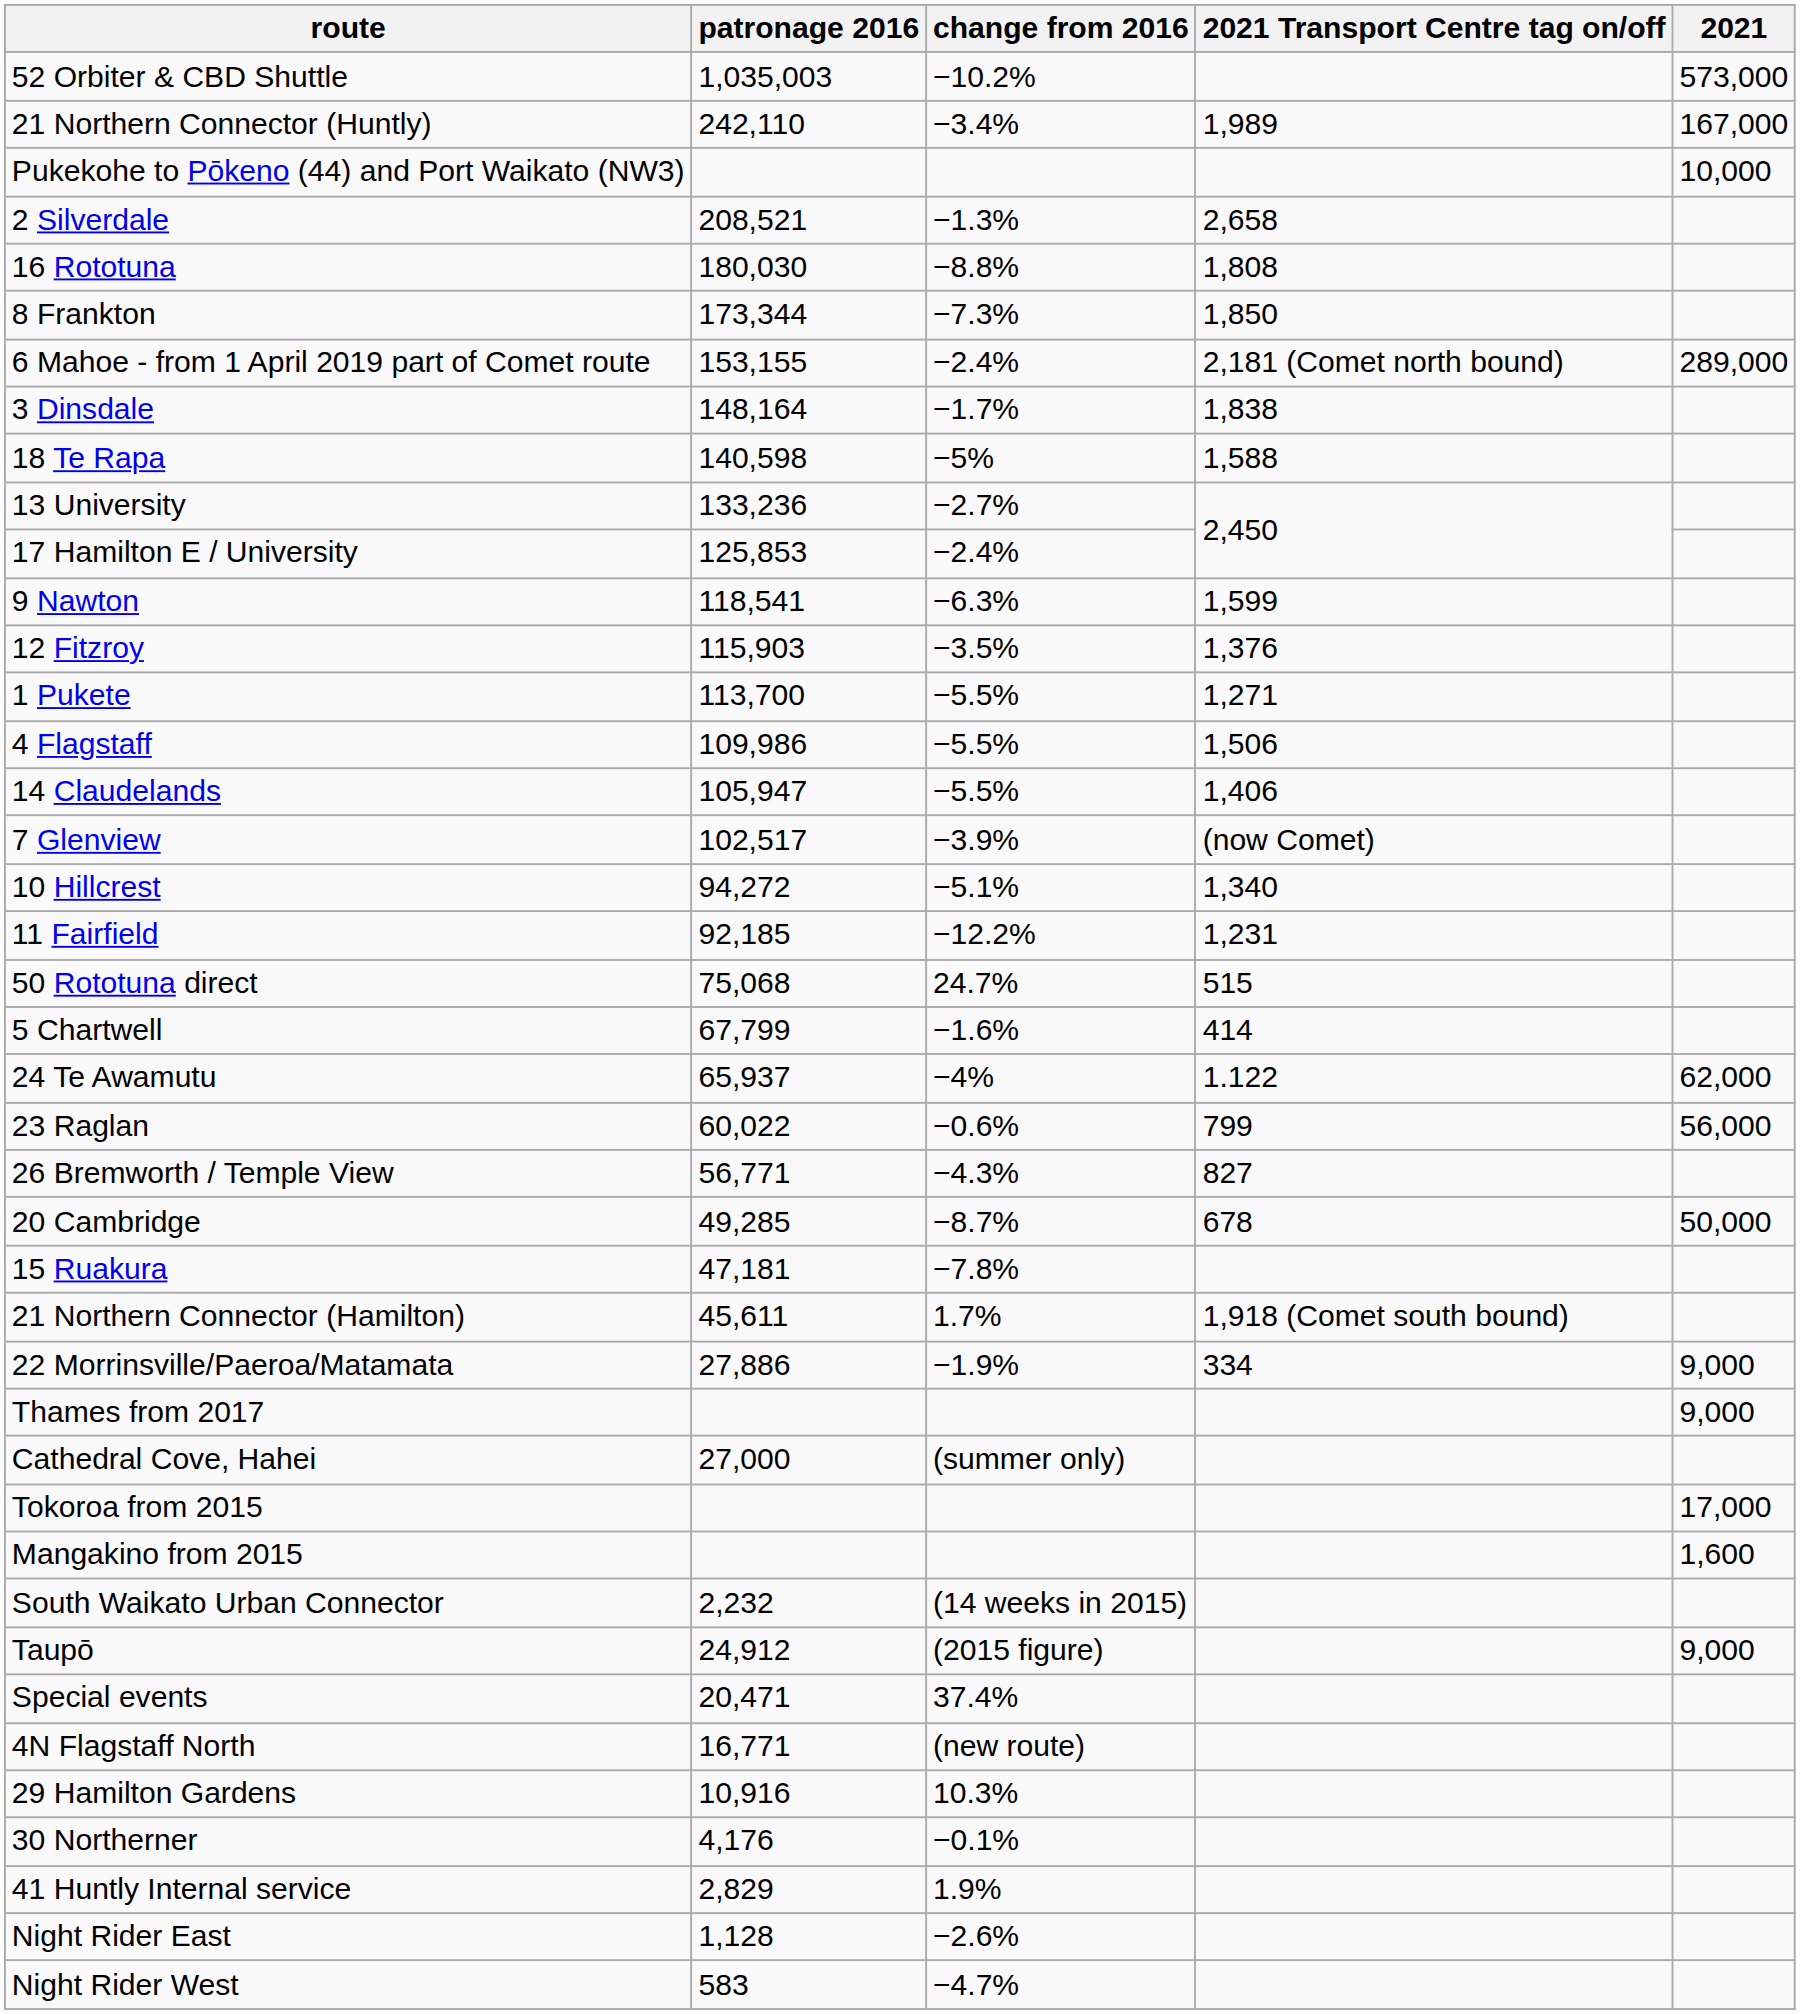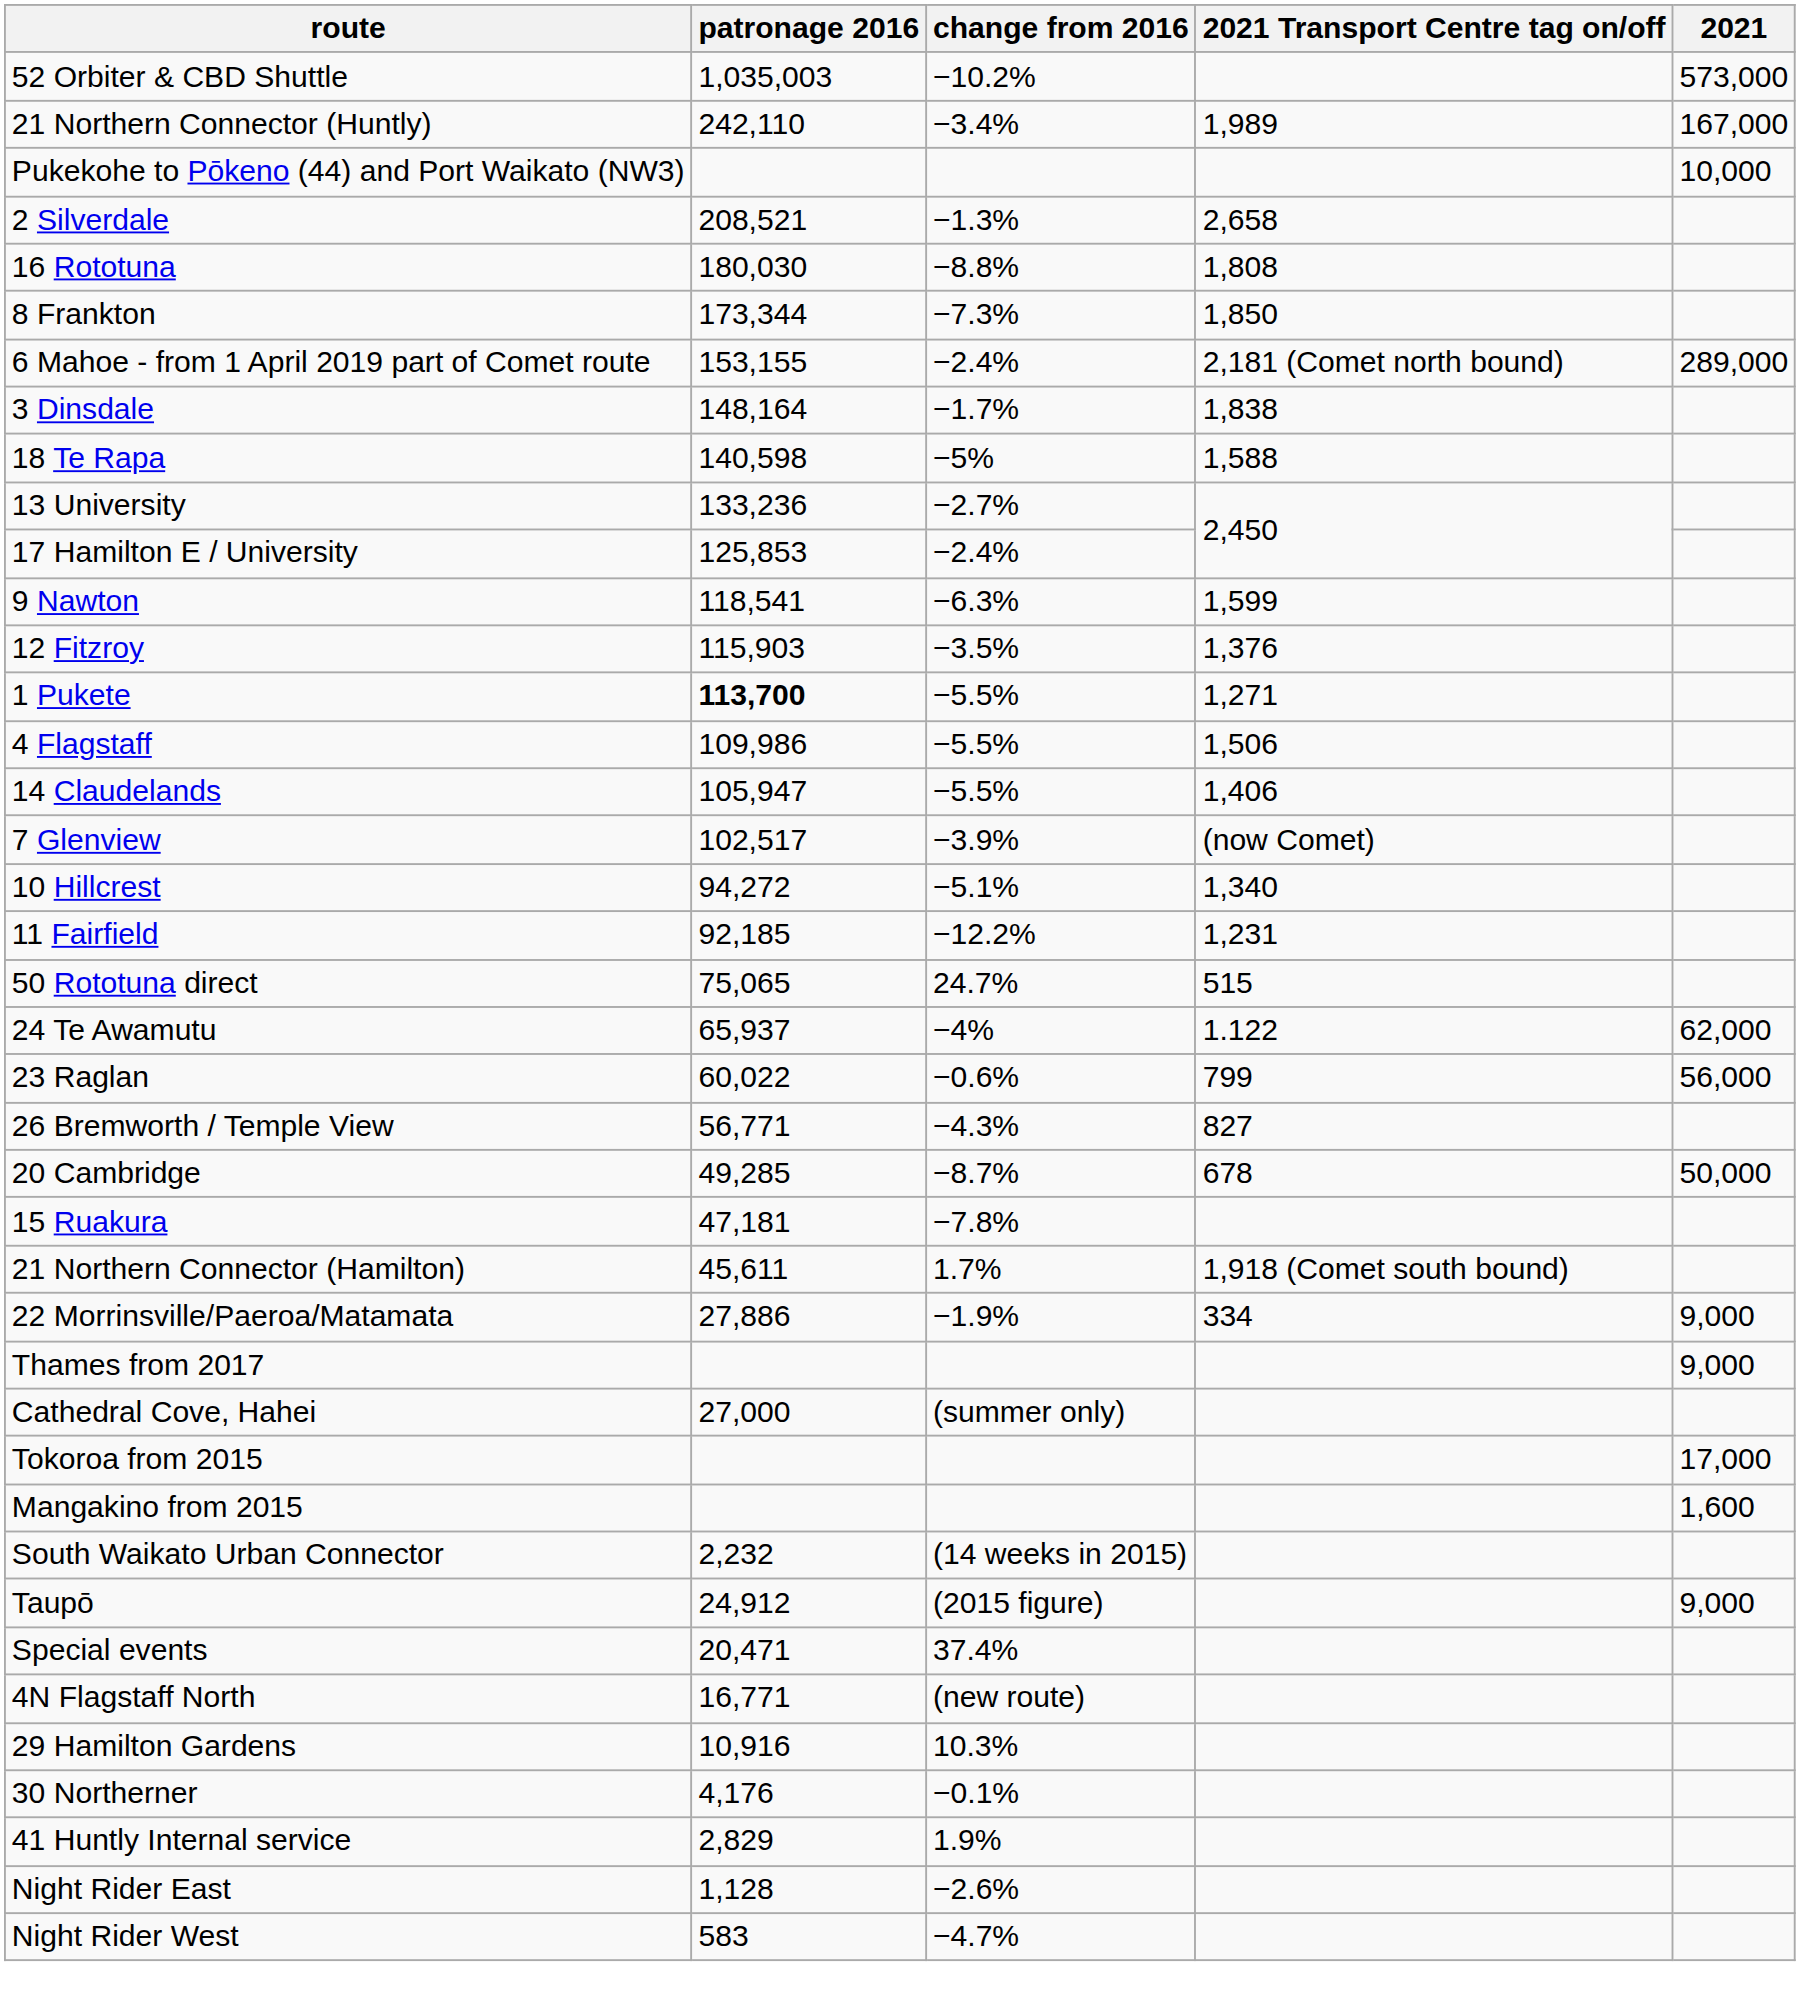 <table class="wikitable sortable">
 <tr>
 <th>route</th>
 <th>patronage 2016</th>
 <th>change from 2016</th>
 <th>2021 Transport Centre tag on/off</th>
 <th>2021</th>
 </tr>
 <tr>
 <td>52 Orbiter & CBD Shuttle</td>
 <td>1,035,003</td>
 <td>−10.2%</td>
 <td></td>
 <td>573,000</td>
 </tr>
 <tr>
 <td>21 Northern Connector (Huntly)</td>
 <td>242,110</td>
 <td>−3.4%</td>
 <td>1,989</td>
 <td>167,000</td>
 </tr>
 <tr>
 <td>Pukekohe to <a href='#'>Pōkeno</a> (44) and Port Waikato (NW3)</td>
 <td></td>
 <td></td>
 <td></td>
 <td>10,000</td>
 </tr>
 <tr>
 <td>2 <a href='#'>Silverdale</a></td>
 <td>208,521</td>
 <td>−1.3%</td>
 <td>2,658</td>
 <td></td>
 </tr>
 <tr>
 <td>16 <a href='#'>Rototuna</a></td>
 <td>180,030</td>
 <td>−8.8%</td>
 <td>1,808</td>
 <td></td>
 </tr>
 <tr>
 <td>8 Frankton</td>
 <td>173,344</td>
 <td>−7.3%</td>
 <td>1,850</td>
 <td></td>
 </tr>
 <tr>
 <td>6 Mahoe - from 1 April 2019 part of Comet route</td>
 <td>153,155</td>
 <td>−2.4%</td>
 <td>2,181 (Comet north bound)</td>
 <td>289,000</td>
 </tr>
 <tr>
 <td>3 <a href='#'>Dinsdale</a></td>
 <td>148,164</td>
 <td>−1.7%</td>
 <td>1,838</td>
 <td></td>
 </tr>
 <tr>
 <td>18 <a href='#'>Te Rapa</a></td>
 <td>140,598</td>
 <td>−5%</td>
 <td>1,588</td>
 <td></td>
 </tr>
 <tr>
 <td>13 University</td>
 <td>133,236</td>
 <td>−2.7%</td>
 <td rowspan="2">2,450</td>
 <td></td>
 </tr>
 <tr>
 <td>17 Hamilton E / University</td>
 <td>125,853</td>
 <td>−2.4%</td>
 <td></td>
 </tr>
 <tr>
 <td>9 <a href='#'>Nawton</a></td>
 <td>118,541</td>
 <td>−6.3%</td>
 <td>1,599</td>
 <td></td>
 </tr>
 <tr>
 <td>12 <a href='#'>Fitzroy</a></td>
 <td>115,903</td>
 <td>−3.5%</td>
 <td>1,376</td>
 <td></td>
 </tr>
 <tr>
 <td>1 <a href='#'>Pukete</a></td>
-<td>113,700</td>
+<td><strong>113,700</strong></td>
 <td>−5.5%</td>
 <td>1,271</td>
 <td></td>
 </tr>
 <tr>
 <td>4 <a href='#'>Flagstaff</a></td>
 <td>109,986</td>
 <td>−5.5%</td>
 <td>1,506</td>
 <td></td>
 </tr>
 <tr>
 <td>14 <a href='#'>Claudelands</a></td>
 <td>105,947</td>
 <td>−5.5%</td>
 <td>1,406</td>
 <td></td>
 </tr>
 <tr>
 <td>7 <a href='#'>Glenview</a></td>
 <td>102,517</td>
 <td>−3.9%</td>
 <td>(now Comet)</td>
 <td></td>
 </tr>
 <tr>
 <td>10 <a href='#'>Hillcrest</a></td>
 <td>94,272</td>
 <td>−5.1%</td>
 <td>1,340</td>
 <td></td>
 </tr>
 <tr>
 <td>11 <a href='#'>Fairfield</a></td>
 <td>92,185</td>
 <td>−12.2%</td>
 <td>1,231</td>
 <td></td>
 </tr>
 <tr>
 <td>50 <a href='#'>Rototuna</a> direct</td>
-<td>75,068</td>
+<td>75,065</td>
 <td>24.7%</td>
 <td>515</td>
-<td></td>
-</tr>
-<tr>
-<td>5 Chartwell</td>
-<td>67,799</td>
-<td>−1.6%</td>
-<td>414</td>
 <td></td>
 </tr>
 <tr>
 <td>24 Te Awamutu</td>
 <td>65,937</td>
 <td>−4%</td>
 <td>1.122</td>
 <td>62,000</td>
 </tr>
 <tr>
 <td>23 Raglan</td>
 <td>60,022</td>
 <td>−0.6%</td>
 <td>799</td>
 <td>56,000</td>
 </tr>
 <tr>
 <td>26 Bremworth / Temple View</td>
 <td>56,771</td>
 <td>−4.3%</td>
 <td>827</td>
 <td></td>
 </tr>
 <tr>
 <td>20 Cambridge</td>
 <td>49,285</td>
 <td>−8.7%</td>
 <td>678</td>
 <td>50,000</td>
 </tr>
 <tr>
 <td>15 <a href='#'>Ruakura</a></td>
 <td>47,181</td>
 <td>−7.8%</td>
 <td></td>
 <td></td>
 </tr>
 <tr>
 <td>21 Northern Connector (Hamilton)</td>
 <td>45,611</td>
 <td>1.7%</td>
 <td>1,918 (Comet south bound)</td>
 <td></td>
 </tr>
 <tr>
 <td>22 Morrinsville/Paeroa/Matamata</td>
 <td>27,886</td>
 <td>−1.9%</td>
 <td>334</td>
 <td>9,000</td>
 </tr>
 <tr>
 <td>Thames from 2017</td>
 <td></td>
 <td></td>
 <td></td>
 <td>9,000</td>
 </tr>
 <tr>
 <td>Cathedral Cove, Hahei</td>
 <td>27,000</td>
 <td>(summer only)</td>
 <td></td>
 <td></td>
 </tr>
 <tr>
 <td>Tokoroa from 2015</td>
 <td></td>
 <td></td>
 <td></td>
 <td>17,000</td>
 </tr>
 <tr>
 <td>Mangakino from 2015</td>
 <td></td>
 <td></td>
 <td></td>
 <td>1,600</td>
 </tr>
 <tr>
 <td>South Waikato Urban Connector</td>
 <td>2,232</td>
 <td>(14 weeks in 2015)</td>
 <td></td>
 <td></td>
 </tr>
 <tr>
 <td>Taupō</td>
 <td>24,912</td>
 <td>(2015 figure)</td>
 <td></td>
 <td>9,000</td>
 </tr>
 <tr>
 <td>Special events</td>
 <td>20,471</td>
 <td>37.4%</td>
 <td></td>
 <td></td>
 </tr>
 <tr>
 <td>4N Flagstaff North</td>
 <td>16,771</td>
 <td>(new route)</td>
 <td></td>
 <td></td>
 </tr>
 <tr>
 <td>29 Hamilton Gardens</td>
 <td>10,916</td>
 <td>10.3%</td>
 <td></td>
 <td></td>
 </tr>
 <tr>
 <td>30 Northerner</td>
 <td>4,176</td>
 <td>−0.1%</td>
 <td></td>
 <td></td>
 </tr>
 <tr>
 <td>41 Huntly Internal service</td>
 <td>2,829</td>
 <td>1.9%</td>
 <td></td>
 <td></td>
 </tr>
 <tr>
 <td>Night Rider East</td>
 <td>1,128</td>
 <td>−2.6%</td>
 <td></td>
 <td></td>
 </tr>
 <tr>
 <td>Night Rider West</td>
 <td>583</td>
 <td>−4.7%</td>
 <td></td>
 <td></td>
 </tr>
 </table>
